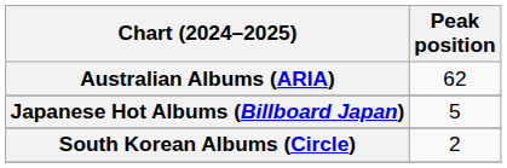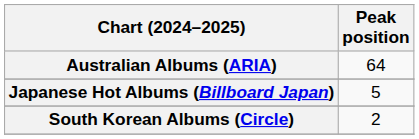 <table class="wikitable sortable plainrowheaders" style="text-align:center">
 <tr>
 <th scope="col">Chart (2024–2025)</th>
 <th scope="col">Peak<br>position</th>
 </tr>
 <tr>
 <th scope="row">Australian Albums (<a href='#'>ARIA</a>)</th>
-<td>62</td>
+<td>64</td>
 </tr>
 <tr>
 </tr>
 <tr>
 </tr>
 <tr>
 </tr>
 <tr>
 </tr>
 <tr>
 </tr>
 <tr>
 </tr>
 <tr>
 </tr>
 <tr>
 </tr>
 <tr>
 <th scope="row">Japanese Hot Albums (<em><a href='#'>Billboard Japan</a></em>)</th>
 <td>5</td>
 </tr>
 <tr>
 </tr>
 <tr>
 </tr>
 <tr>
 </tr>
 <tr>
 <th scope="row">South Korean Albums (<a href='#'>Circle</a>)</th>
 <td>2</td>
 </tr>
 <tr>
 </tr>
 <tr>
 </tr>
 <tr>
 </tr>
 <tr>
 </tr>
 <tr>
 </tr>
 </table>
